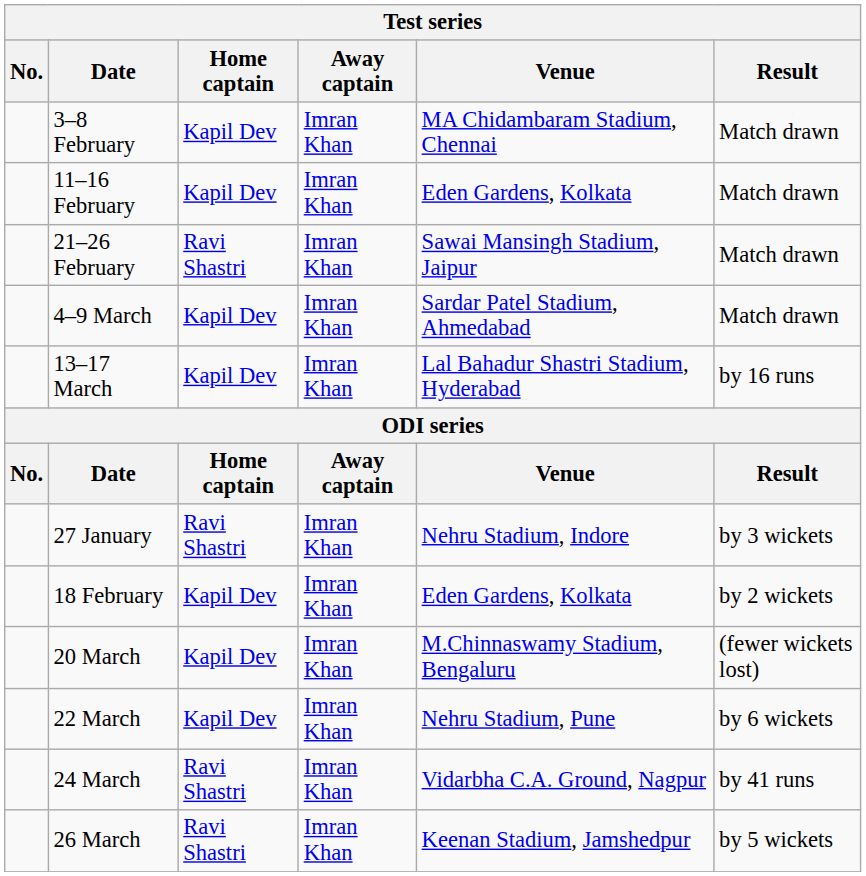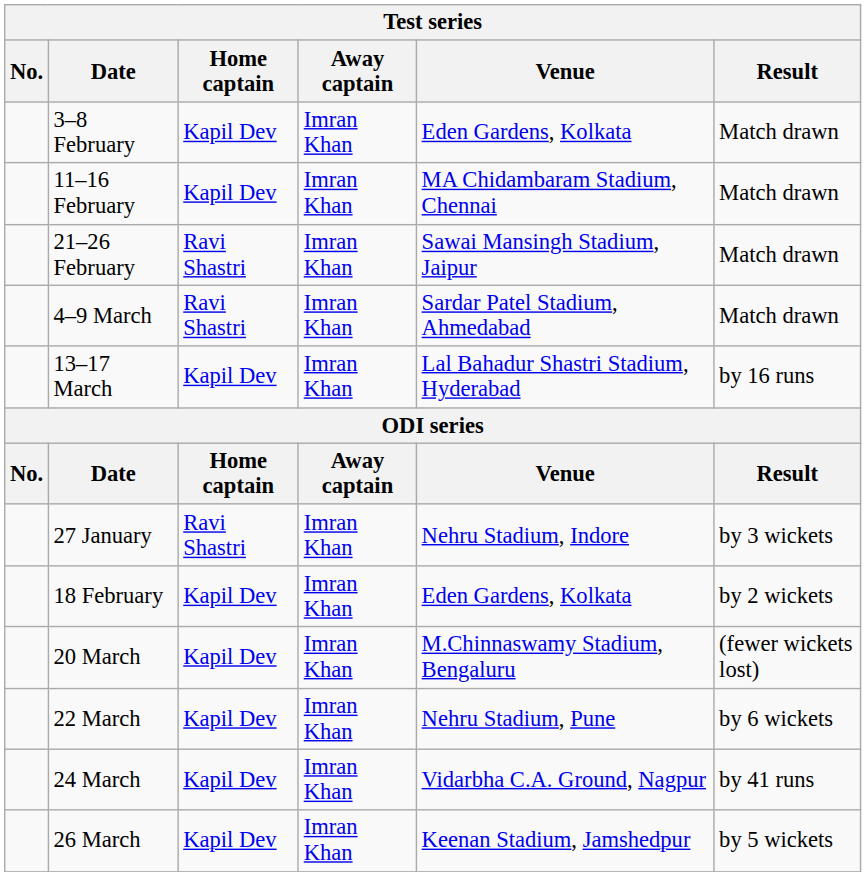 <table class="wikitable">
 <tr>
 <th colspan="9">Test series</th>
 </tr>
 <tr>
 <th>No.</th>
 <th>Date</th>
 <th>Home captain</th>
 <th>Away captain</th>
 <th>Venue</th>
 <th>Result</th>
 </tr>
 <tr>
 <td></td>
 <td>3–8 February</td>
 <td><a href='#'>Kapil Dev</a></td>
 <td><a href='#'>Imran Khan</a></td>
-<td><a href='#'>MA Chidambaram Stadium</a>, <a href='#'>Chennai</a></td>
+<td><a href='#'>Eden Gardens</a>, <a href='#'>Kolkata</a></td>
 <td>Match drawn</td>
 </tr>
 <tr>
 <td></td>
 <td>11–16 February</td>
 <td><a href='#'>Kapil Dev</a></td>
 <td><a href='#'>Imran Khan</a></td>
-<td><a href='#'>Eden Gardens</a>, <a href='#'>Kolkata</a></td>
+<td><a href='#'>MA Chidambaram Stadium</a>, <a href='#'>Chennai</a></td>
 <td>Match drawn</td>
 </tr>
 <tr>
 <td></td>
 <td>21–26 February</td>
 <td><a href='#'>Ravi Shastri</a></td>
 <td><a href='#'>Imran Khan</a></td>
 <td><a href='#'>Sawai Mansingh Stadium</a>, <a href='#'>Jaipur</a></td>
 <td>Match drawn</td>
 </tr>
 <tr>
 <td></td>
 <td>4–9 March</td>
-<td><a href='#'>Kapil Dev</a></td>
+<td><a href='#'>Ravi Shastri</a></td>
 <td><a href='#'>Imran Khan</a></td>
 <td><a href='#'>Sardar Patel Stadium</a>, <a href='#'>Ahmedabad</a></td>
 <td>Match drawn</td>
 </tr>
 <tr>
 <td></td>
 <td>13–17 March</td>
 <td><a href='#'>Kapil Dev</a></td>
 <td><a href='#'>Imran Khan</a></td>
 <td><a href='#'>Lal Bahadur Shastri Stadium</a>, <a href='#'>Hyderabad</a></td>
 <td> by 16 runs</td>
 </tr>
 <tr>
 <th colspan="9">ODI series</th>
 </tr>
 <tr>
 <th>No.</th>
 <th>Date</th>
 <th>Home captain</th>
 <th>Away captain</th>
 <th>Venue</th>
 <th>Result</th>
 </tr>
 <tr>
 <td></td>
 <td>27 January</td>
 <td><a href='#'>Ravi Shastri</a></td>
 <td><a href='#'>Imran Khan</a></td>
 <td><a href='#'>Nehru Stadium</a>, <a href='#'>Indore</a></td>
 <td> by 3 wickets</td>
 </tr>
 <tr>
 <td></td>
 <td>18 February</td>
 <td><a href='#'>Kapil Dev</a></td>
 <td><a href='#'>Imran Khan</a></td>
 <td><a href='#'>Eden Gardens</a>, <a href='#'>Kolkata</a></td>
 <td> by 2 wickets</td>
 </tr>
 <tr>
 <td></td>
 <td>20 March</td>
 <td><a href='#'>Kapil Dev</a></td>
 <td><a href='#'>Imran Khan</a></td>
 <td><a href='#'>M.Chinnaswamy Stadium</a>, <a href='#'>Bengaluru</a></td>
 <td> (fewer wickets lost)</td>
 </tr>
 <tr>
 <td></td>
 <td>22 March</td>
 <td><a href='#'>Kapil Dev</a></td>
 <td><a href='#'>Imran Khan</a></td>
 <td><a href='#'>Nehru Stadium</a>, <a href='#'>Pune</a></td>
 <td> by 6 wickets</td>
 </tr>
 <tr>
 <td></td>
 <td>24 March</td>
-<td><a href='#'>Ravi Shastri</a></td>
+<td><a href='#'>Kapil Dev</a></td>
 <td><a href='#'>Imran Khan</a></td>
 <td><a href='#'>Vidarbha C.A. Ground</a>, <a href='#'>Nagpur</a></td>
 <td> by 41 runs</td>
 </tr>
 <tr>
 <td></td>
 <td>26 March</td>
-<td><a href='#'>Ravi Shastri</a></td>
+<td><a href='#'>Kapil Dev</a></td>
 <td><a href='#'>Imran Khan</a></td>
 <td><a href='#'>Keenan Stadium</a>, <a href='#'>Jamshedpur</a></td>
 <td> by 5 wickets</td>
 </tr>
 </table>
